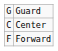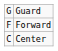 <table class=wikitable>
 <tr>
 <td>G</td>
 <td>Guard</td>
 </tr>
 <tr>
+<td>F</td>
+<td>Forward</td>
+</tr>
+<tr>
 <td>C</td>
 <td>Center</td>
 </tr>
-<tr>
-<td>F</td>
-<td>Forward</td>
-</tr>
 </table>
